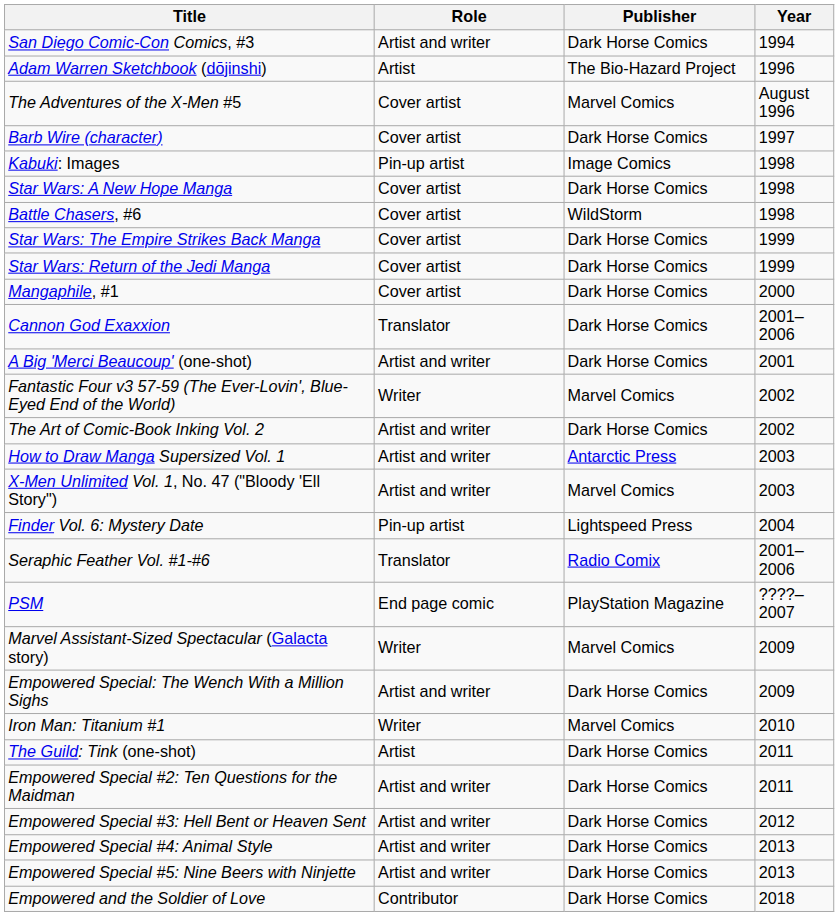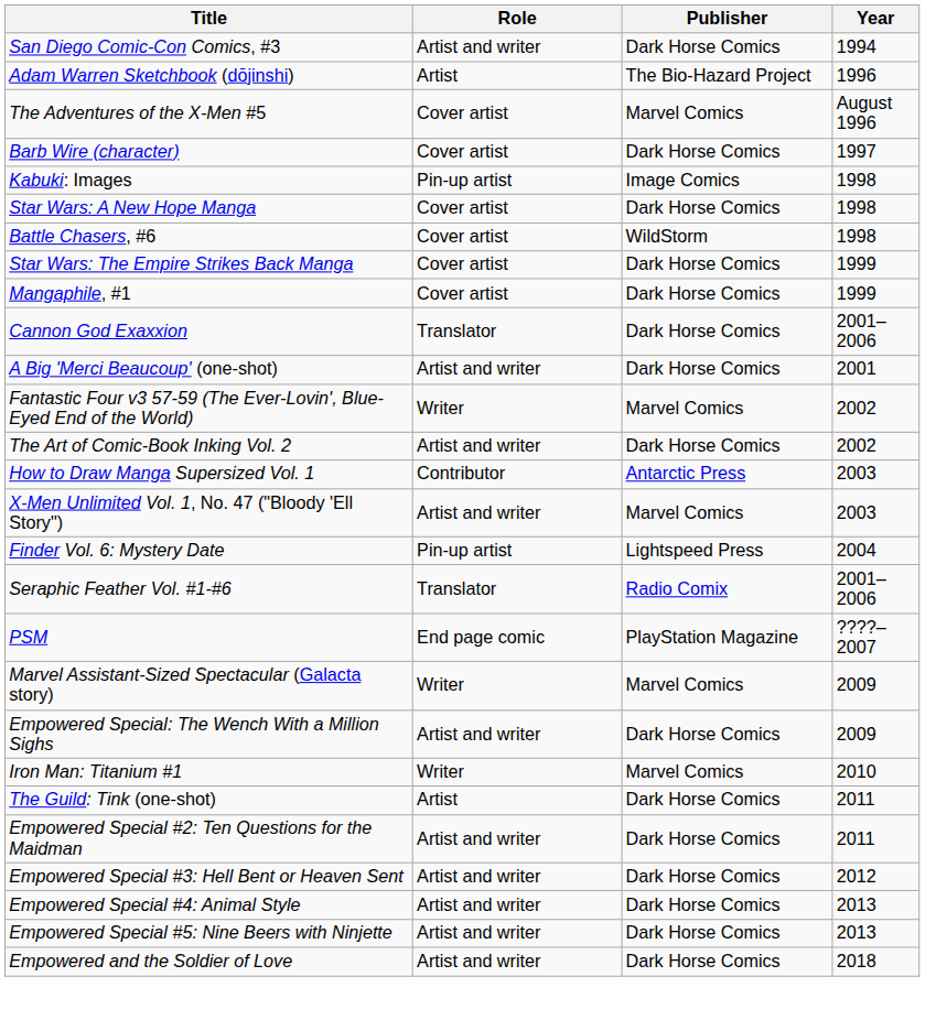 <table class="sortable wikitable" width="65%">
 <tr>
 <th width="20%">Title</th>
 <th width="10%">Role</th>
 <th width="10%">Publisher</th>
 <th width="2%">Year</th>
 </tr>
 <tr>
 <td><em><a href='#'>San Diego Comic-Con</a> Comics</em>, #3</td>
 <td>Artist and writer</td>
 <td>Dark Horse Comics</td>
 <td>1994</td>
 </tr>
 <tr>
 <td><em><a href='#'>Adam Warren Sketchbook</a></em> (<a href='#'>dōjinshi</a>)</td>
 <td>Artist</td>
 <td>The Bio-Hazard Project</td>
 <td>1996</td>
 </tr>
 <tr>
 <td><em>The Adventures of the X-Men</em> #5</td>
 <td>Cover artist</td>
 <td>Marvel Comics</td>
 <td>August 1996</td>
 </tr>
 <tr>
 <td><em><a href='#'>Barb Wire (character)</a></em></td>
 <td>Cover artist</td>
 <td>Dark Horse Comics</td>
 <td>1997</td>
 </tr>
 <tr>
 <td><em><a href='#'>Kabuki</a></em>: Images</td>
 <td>Pin-up artist</td>
 <td>Image Comics</td>
 <td>1998</td>
 </tr>
 <tr>
 <td><em><a href='#'>Star Wars: A New Hope Manga</a></em></td>
 <td>Cover artist</td>
 <td>Dark Horse Comics</td>
 <td>1998</td>
 </tr>
 <tr>
 <td><em><a href='#'>Battle Chasers</a></em>, #6</td>
 <td>Cover artist</td>
 <td>WildStorm</td>
 <td>1998</td>
 </tr>
 <tr>
 <td><em><a href='#'>Star Wars: The Empire Strikes Back Manga</a></em></td>
 <td>Cover artist</td>
 <td>Dark Horse Comics</td>
 <td>1999</td>
 </tr>
 <tr>
-<td><em><a href='#'>Star Wars: Return of the Jedi Manga</a></em></td>
+<td><em><a href='#'>Mangaphile</a></em>, #1</td>
 <td>Cover artist</td>
 <td>Dark Horse Comics</td>
 <td>1999</td>
-</tr>
-<tr>
-<td><em><a href='#'>Mangaphile</a></em>, #1</td>
-<td>Cover artist</td>
-<td>Dark Horse Comics</td>
-<td>2000</td>
 </tr>
 <tr>
 <td><em><a href='#'>Cannon God Exaxxion</a></em></td>
 <td>Translator</td>
 <td>Dark Horse Comics</td>
 <td>2001–2006</td>
 </tr>
 <tr>
 <td><em><a href='#'>A Big 'Merci Beaucoup'</a></em> (one-shot)</td>
 <td>Artist and writer</td>
 <td>Dark Horse Comics</td>
 <td>2001</td>
 </tr>
 <tr>
 <td><em>Fantastic Four v3 57-59 (The Ever-Lovin', Blue-Eyed End of the World)</em></td>
 <td>Writer</td>
 <td>Marvel Comics</td>
 <td>2002</td>
 </tr>
 <tr>
 <td><em>The Art of Comic-Book Inking Vol. 2</em></td>
 <td>Artist and writer</td>
 <td>Dark Horse Comics</td>
 <td>2002</td>
 </tr>
 <tr>
 <td><em><a href='#'>How to Draw Manga</a> Supersized Vol. 1</em></td>
-<td>Artist and writer</td>
+<td>Contributor</td>
 <td><a href='#'>Antarctic Press</a></td>
 <td>2003</td>
 </tr>
 <tr>
 <td><em><a href='#'>X-Men Unlimited</a> Vol. 1</em>, No. 47 ("Bloody 'Ell Story")</td>
 <td>Artist and writer</td>
 <td>Marvel Comics</td>
 <td>2003</td>
 </tr>
 <tr>
 <td><em><a href='#'>Finder</a> Vol. 6: Mystery Date</em></td>
 <td>Pin-up artist</td>
 <td>Lightspeed Press</td>
 <td>2004</td>
 </tr>
 <tr>
 <td><em>Seraphic Feather Vol. #1-#6</em></td>
 <td>Translator</td>
 <td><a href='#'>Radio Comix</a></td>
 <td>2001–2006</td>
 </tr>
 <tr>
 <td><em><a href='#'>PSM</a></em></td>
 <td>End page comic</td>
 <td>PlayStation Magazine</td>
 <td>????–2007</td>
 </tr>
 <tr>
 <td><em>Marvel Assistant-Sized Spectacular</em> (<a href='#'>Galacta</a> story)</td>
 <td>Writer</td>
 <td>Marvel Comics</td>
 <td>2009</td>
 </tr>
 <tr>
 <td><em>Empowered Special: The Wench With a Million Sighs</em></td>
 <td>Artist and writer</td>
 <td>Dark Horse Comics</td>
 <td>2009</td>
 </tr>
 <tr>
 <td><em>Iron Man: Titanium #1</em></td>
 <td>Writer</td>
 <td>Marvel Comics</td>
 <td>2010</td>
 </tr>
 <tr>
 <td><em><a href='#'>The Guild</a>: Tink</em> (one-shot)</td>
 <td>Artist</td>
 <td>Dark Horse Comics</td>
 <td>2011</td>
 </tr>
 <tr>
 <td><em>Empowered Special #2: Ten Questions for the Maidman</em></td>
 <td>Artist and writer</td>
 <td>Dark Horse Comics</td>
 <td>2011</td>
 </tr>
 <tr>
 <td><em>Empowered Special #3: Hell Bent or Heaven Sent</em></td>
 <td>Artist and writer</td>
 <td>Dark Horse Comics</td>
 <td>2012</td>
 </tr>
 <tr>
 <td><em>Empowered Special #4: Animal Style</em></td>
 <td>Artist and writer</td>
 <td>Dark Horse Comics</td>
 <td>2013</td>
 </tr>
 <tr>
 <td><em>Empowered Special #5: Nine Beers with Ninjette</em></td>
 <td>Artist and writer</td>
 <td>Dark Horse Comics</td>
 <td>2013</td>
 </tr>
 <tr>
 <td><em>Empowered and the Soldier of Love</em></td>
-<td>Contributor</td>
+<td>Artist and writer</td>
 <td>Dark Horse Comics</td>
 <td>2018</td>
 </tr>
 </table>
